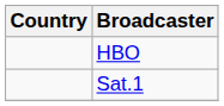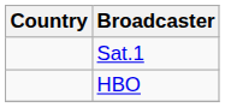 <table class="wikitable">
 <tr>
 <th align=center>Country</th>
 <th align=center>Broadcaster</th>
 </tr>
 <tr>
 <td></td>
-<td><a href='#'>HBO</a></td>
+<td><a href='#'>Sat.1</a></td>
 </tr>
 <tr>
 <td></td>
-<td><a href='#'>Sat.1</a></td>
+<td><a href='#'>HBO</a></td>
 </tr>
 <tr>
 </tr>
 </table>
